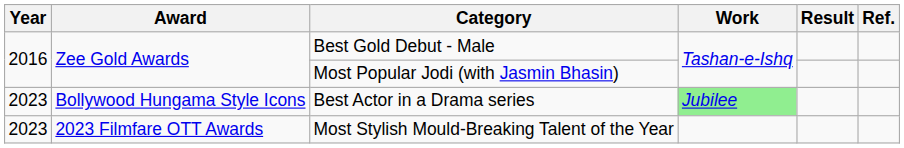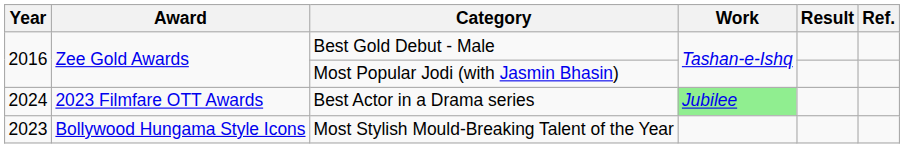 <table class="wikitable">
 <tr>
 <th>Year</th>
 <th>Award</th>
 <th>Category</th>
 <th>Work</th>
 <th>Result</th>
 <th>Ref.</th>
 </tr>
 <tr>
 <td rowspan="2">2016</td>
 <td rowspan="2"><a href='#'>Zee Gold Awards</a></td>
 <td>Best Gold Debut - Male</td>
 <td rowspan="2"><em><a href='#'>Tashan-e-Ishq</a></em></td>
 <td></td>
 <td></td>
 </tr>
 <tr>
 <td>Most Popular Jodi (with <a href='#'>Jasmin Bhasin</a>)</td>
 <td></td>
 <td></td>
 </tr>
 <tr>
-<td>2023</td>
-<td><a href='#'>Bollywood Hungama Style Icons</a></td>
+<td>2024</td>
+<td><a href='#'>2023 Filmfare OTT Awards</a></td>
 <td>Best Actor in a Drama series</td>
 <td style="background: lightgreen;"><em><a href='#'>Jubilee</a></em></td>
 <td></td>
 <td></td>
 </tr>
 <tr>
 <td>2023</td>
-<td><a href='#'>2023 Filmfare OTT Awards</a></td>
+<td><a href='#'>Bollywood Hungama Style Icons</a></td>
 <td>Most Stylish Mould-Breaking Talent of the Year</td>
 <td></td>
 <td></td>
 <td></td>
 </tr>
 </table>
